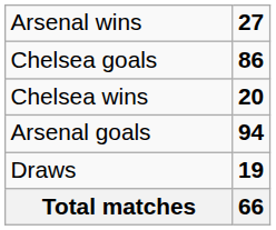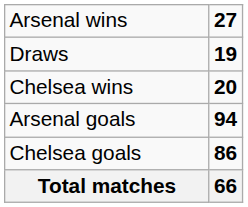 <table class="wikitable">
 <tr>
 <td style="width:150px;">Arsenal wins</td>
 <td><strong>27</strong></td>
 </tr>
 <tr>
-<td>Chelsea goals</td>
-<td><strong>86</strong></td>
+<td>Draws</td>
+<td><strong>19</strong></td>
 </tr>
 <tr>
 <td>Chelsea wins</td>
 <td><strong>20</strong></td>
 </tr>
 <tr>
 <td style="width:150px;">Arsenal goals</td>
 <td><strong>94</strong></td>
 </tr>
 <tr>
-<td>Draws</td>
-<td><strong>19</strong></td>
+<td>Chelsea goals</td>
+<td><strong>86</strong></td>
 </tr>
 <tr>
 <th>Total matches</th>
 <th>66</th>
 </tr>
 </table>
